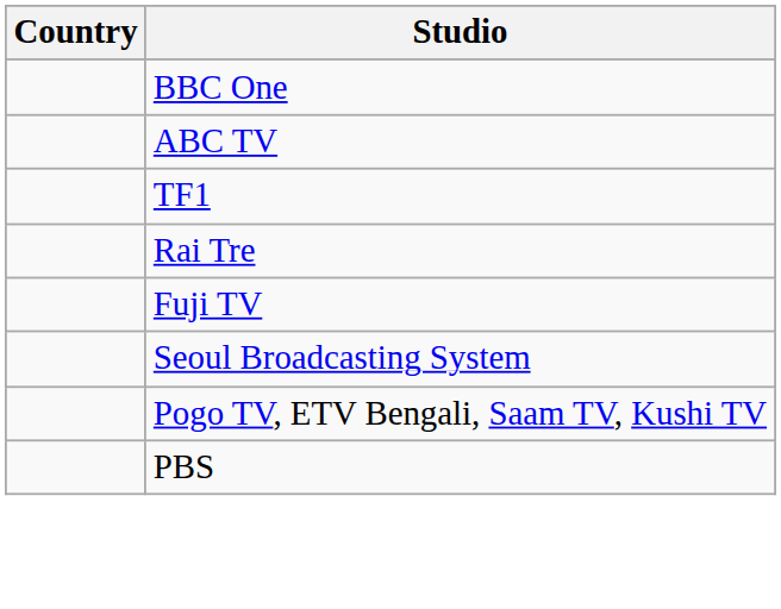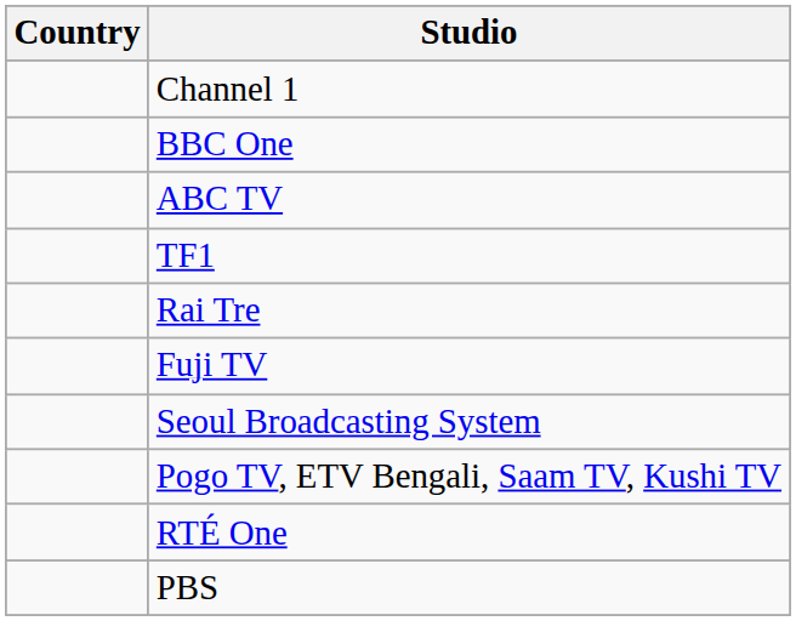 <table class="wikitable">
 <tr>
 <th>Country</th>
 <th>Studio</th>
+</tr>
+<tr>
+<td></td>
+<td>Channel 1</td>
 </tr>
 <tr>
 <td></td>
 <td><a href='#'>BBC One</a></td>
 </tr>
 <tr>
 <td></td>
 <td><a href='#'>ABC TV</a></td>
 </tr>
 <tr>
 <td></td>
 <td><a href='#'>TF1</a></td>
 </tr>
 <tr>
 <td></td>
 <td><a href='#'>Rai Tre</a></td>
 </tr>
 <tr>
 <td></td>
 <td><a href='#'>Fuji TV</a></td>
 </tr>
 <tr>
 <td></td>
 <td><a href='#'>Seoul Broadcasting System</a></td>
 </tr>
 <tr>
 <td></td>
 <td><a href='#'>Pogo TV</a>, ETV Bengali, <a href='#'>Saam TV</a>, <a href='#'>Kushi TV</a></td>
 </tr>
 <tr>
 <td></td>
+<td><a href='#'>RTÉ One</a></td>
+</tr>
+<tr>
+<td></td>
 <td>PBS</td>
 </tr>
 </table>
